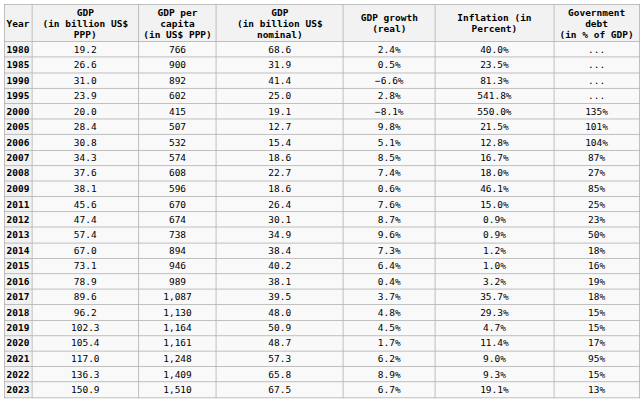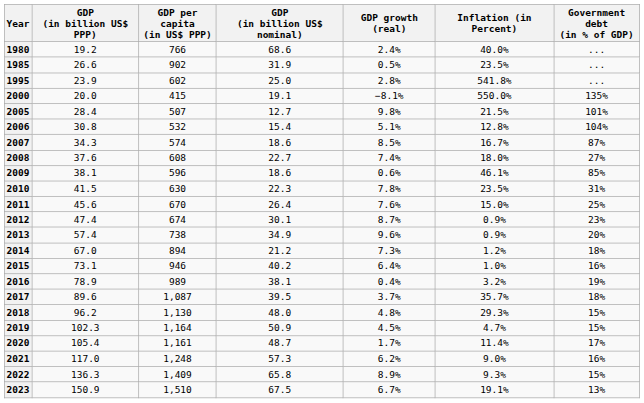 <table class="wikitable" style="text-align:center;">
 <tr>
 <th>Year</th>
 <th>GDP <br>(in billion US$ PPP)</th>
 <th>GDP per capita <br>(in US$ PPP)</th>
 <th>GDP<br>(in billion US$ nominal)</th>
 <th>GDP growth (real)</th>
 <th>Inflation (in Percent)</th>
 <th>Government debt <br>(in % of GDP)</th>
 </tr>
 <tr>
 <th>1980</th>
 <td>19.2</td>
 <td>766</td>
 <td>68.6</td>
 <td>2.4%</td>
 <td>40.0%</td>
 <td>...</td>
 </tr>
 <tr>
 <th>1985</th>
 <td>26.6</td>
-<td>900</td>
+<td>902</td>
 <td>31.9</td>
 <td>0.5%</td>
 <td>23.5%</td>
-<td>...</td>
-</tr>
-<tr>
-<th>1990</th>
-<td>31.0</td>
-<td>892</td>
-<td>41.4</td>
-<td>−6.6%</td>
-<td>81.3%</td>
 <td>...</td>
 </tr>
 <tr>
 <th>1995</th>
 <td>23.9</td>
 <td>602</td>
 <td>25.0</td>
 <td>2.8%</td>
 <td>541.8%</td>
 <td>...</td>
 </tr>
 <tr>
 <th>2000</th>
 <td>20.0</td>
 <td>415</td>
 <td>19.1</td>
 <td>−8.1%</td>
 <td>550.0%</td>
 <td>135%</td>
 </tr>
 <tr>
 <th>2005</th>
 <td>28.4</td>
 <td>507</td>
 <td>12.7</td>
 <td>9.8%</td>
 <td>21.5%</td>
 <td>101%</td>
 </tr>
 <tr>
 <th>2006</th>
 <td>30.8</td>
 <td>532</td>
 <td>15.4</td>
 <td>5.1%</td>
 <td>12.8%</td>
 <td>104%</td>
 </tr>
 <tr>
 <th>2007</th>
 <td>34.3</td>
 <td>574</td>
 <td>18.6</td>
 <td>8.5%</td>
 <td>16.7%</td>
 <td>87%</td>
 </tr>
 <tr>
 <th>2008</th>
 <td>37.6</td>
 <td>608</td>
 <td>22.7</td>
 <td>7.4%</td>
 <td>18.0%</td>
 <td>27%</td>
 </tr>
 <tr>
 <th>2009</th>
 <td>38.1</td>
 <td>596</td>
 <td>18.6</td>
 <td>0.6%</td>
 <td>46.1%</td>
 <td>85%</td>
 </tr>
 <tr>
+<th>2010</th>
+<td>41.5</td>
+<td>630</td>
+<td>22.3</td>
+<td>7.8%</td>
+<td>23.5%</td>
+<td>31%</td>
+</tr>
+<tr>
 <th>2011</th>
 <td>45.6</td>
 <td>670</td>
 <td>26.4</td>
 <td>7.6%</td>
 <td>15.0%</td>
 <td>25%</td>
 </tr>
 <tr>
 <th>2012</th>
 <td>47.4</td>
 <td>674</td>
 <td>30.1</td>
 <td>8.7%</td>
 <td>0.9%</td>
 <td>23%</td>
 </tr>
 <tr>
 <th>2013</th>
 <td>57.4</td>
 <td>738</td>
 <td>34.9</td>
 <td>9.6%</td>
 <td>0.9%</td>
-<td>50%</td>
+<td>20%</td>
 </tr>
 <tr>
 <th>2014</th>
 <td>67.0</td>
 <td>894</td>
-<td>38.4</td>
+<td>21.2</td>
 <td>7.3%</td>
 <td>1.2%</td>
 <td>18%</td>
 </tr>
 <tr>
 <th>2015</th>
 <td>73.1</td>
 <td>946</td>
 <td>40.2</td>
 <td>6.4%</td>
 <td>1.0%</td>
 <td>16%</td>
 </tr>
 <tr>
 <th>2016</th>
 <td>78.9</td>
 <td>989</td>
 <td>38.1</td>
 <td>0.4%</td>
 <td>3.2%</td>
 <td>19%</td>
 </tr>
 <tr>
 <th>2017</th>
 <td>89.6</td>
 <td>1,087</td>
 <td>39.5</td>
 <td>3.7%</td>
 <td>35.7%</td>
 <td>18%</td>
 </tr>
 <tr>
 <th>2018</th>
 <td>96.2</td>
 <td>1,130</td>
 <td>48.0</td>
 <td>4.8%</td>
 <td>29.3%</td>
 <td>15%</td>
 </tr>
 <tr>
 <th>2019</th>
 <td>102.3</td>
 <td>1,164</td>
 <td>50.9</td>
 <td>4.5%</td>
 <td>4.7%</td>
 <td>15%</td>
 </tr>
 <tr>
 <th>2020</th>
 <td>105.4</td>
 <td>1,161</td>
 <td>48.7</td>
 <td>1.7%</td>
 <td>11.4%</td>
 <td>17%</td>
 </tr>
 <tr>
 <th>2021</th>
 <td>117.0</td>
 <td>1,248</td>
 <td>57.3</td>
 <td>6.2%</td>
 <td>9.0%</td>
-<td>95%</td>
+<td>16%</td>
 </tr>
 <tr>
 <th>2022</th>
 <td>136.3</td>
 <td>1,409</td>
 <td>65.8</td>
 <td>8.9%</td>
 <td>9.3%</td>
 <td>15%</td>
 </tr>
 <tr>
 <th>2023</th>
 <td>150.9</td>
 <td>1,510</td>
 <td>67.5</td>
 <td>6.7%</td>
 <td>19.1%</td>
 <td>13%</td>
 </tr>
 </table>
